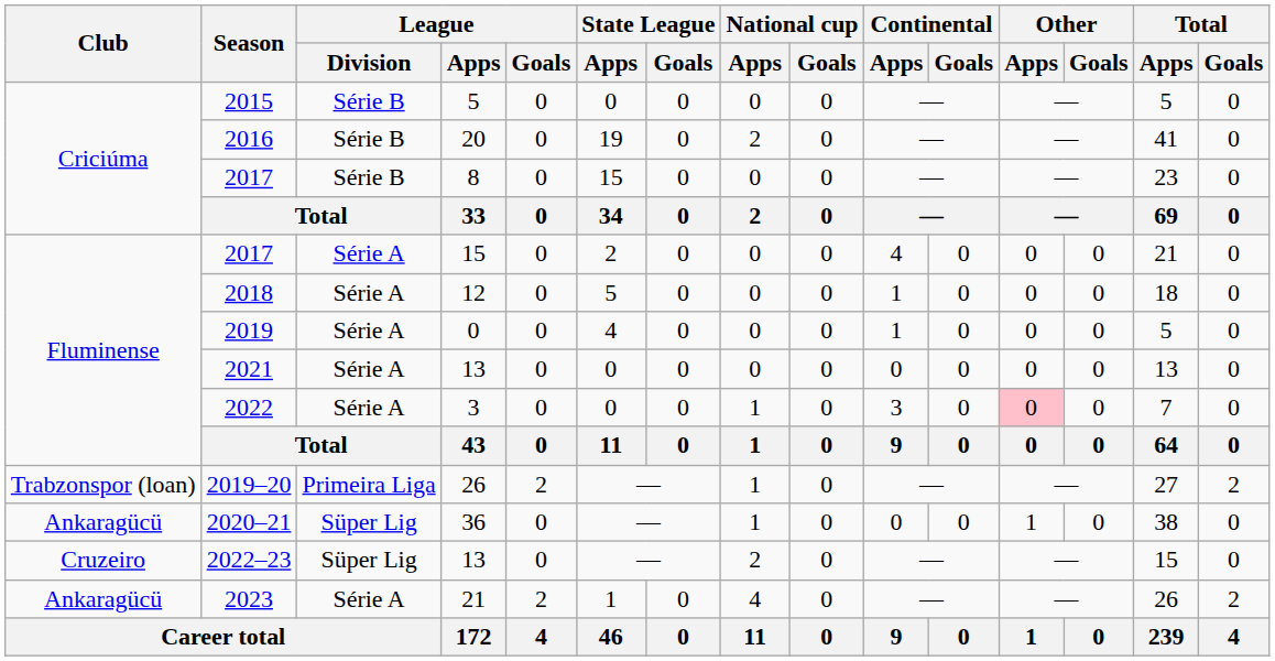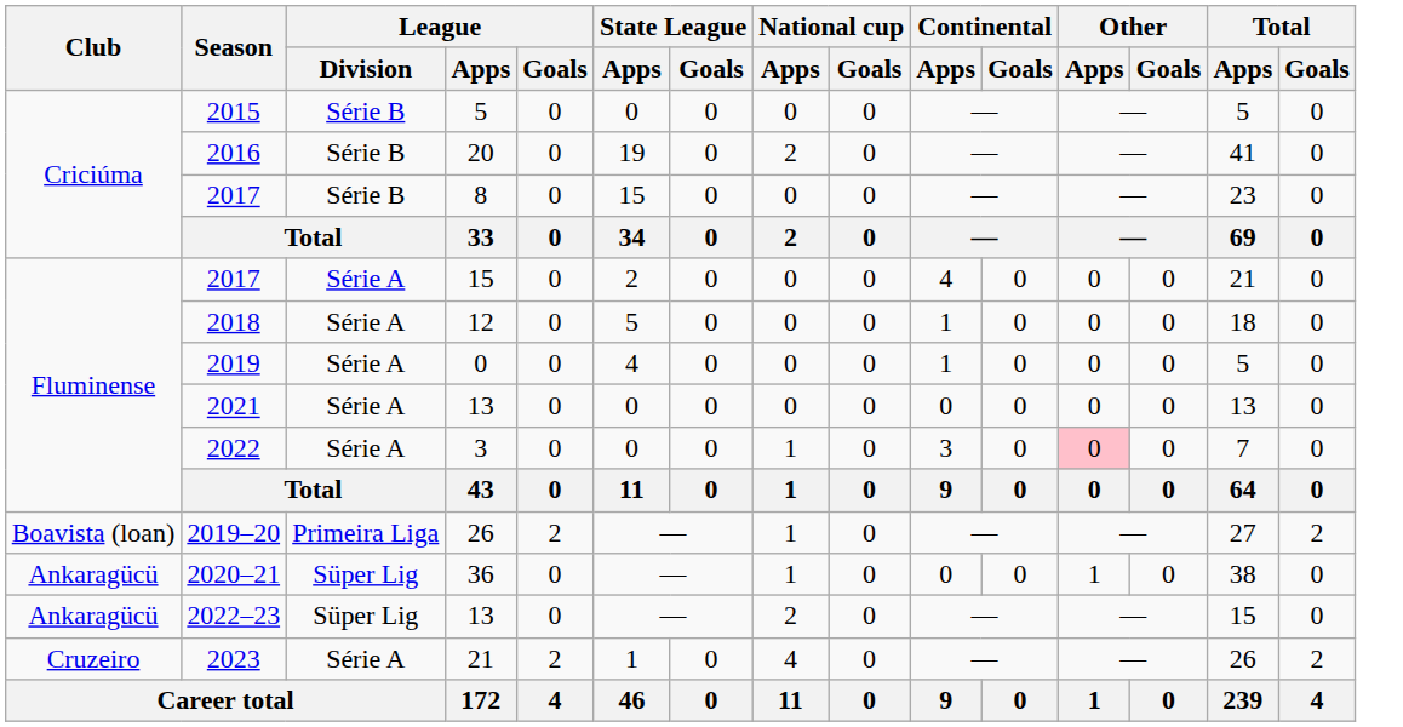 <table class="wikitable" style="text-align: center;">
 <tr>
 <th rowspan=2>Club</th>
 <th rowspan=2>Season</th>
 <th colspan=3>League</th>
 <th colspan=2>State League</th>
 <th colspan=2>National cup</th>
 <th colspan=2>Continental</th>
 <th colspan=2>Other</th>
 <th colspan=2>Total</th>
 </tr>
 <tr>
 <th>Division</th>
 <th>Apps</th>
 <th>Goals</th>
 <th>Apps</th>
 <th>Goals</th>
 <th>Apps</th>
 <th>Goals</th>
 <th>Apps</th>
 <th>Goals</th>
 <th>Apps</th>
 <th>Goals</th>
 <th>Apps</th>
 <th>Goals</th>
 </tr>
 <tr>
 <td rowspan="4"><a href='#'>Criciúma</a></td>
 <td><a href='#'>2015</a></td>
 <td><a href='#'>Série B</a></td>
 <td>5</td>
 <td>0</td>
 <td>0</td>
 <td>0</td>
 <td>0</td>
 <td>0</td>
 <td colspan="2">—</td>
 <td colspan="2">—</td>
 <td>5</td>
 <td>0</td>
 </tr>
 <tr>
 <td><a href='#'>2016</a></td>
 <td>Série B</td>
 <td>20</td>
 <td>0</td>
 <td>19</td>
 <td>0</td>
 <td>2</td>
 <td>0</td>
 <td colspan="2">—</td>
 <td colspan="2">—</td>
 <td>41</td>
 <td>0</td>
 </tr>
 <tr>
 <td><a href='#'>2017</a></td>
 <td>Série B</td>
 <td>8</td>
 <td>0</td>
 <td>15</td>
 <td>0</td>
 <td>0</td>
 <td>0</td>
 <td colspan="2">—</td>
 <td colspan="2">—</td>
 <td>23</td>
 <td>0</td>
 </tr>
 <tr>
 <th colspan=2>Total</th>
 <th>33</th>
 <th>0</th>
 <th>34</th>
 <th>0</th>
 <th>2</th>
 <th>0</th>
 <th colspan="2">—</th>
 <th colspan="2">—</th>
 <th>69</th>
 <th>0</th>
 </tr>
 <tr>
 <td rowspan="6"><a href='#'>Fluminense</a></td>
 <td><a href='#'>2017</a></td>
 <td><a href='#'>Série A</a></td>
 <td>15</td>
 <td>0</td>
 <td>2</td>
 <td>0</td>
 <td>0</td>
 <td>0</td>
 <td>4</td>
 <td>0</td>
 <td>0</td>
 <td>0</td>
 <td>21</td>
 <td>0</td>
 </tr>
 <tr>
 <td><a href='#'>2018</a></td>
 <td>Série A</td>
 <td>12</td>
 <td>0</td>
 <td>5</td>
 <td>0</td>
 <td>0</td>
 <td>0</td>
 <td>1</td>
 <td>0</td>
 <td>0</td>
 <td>0</td>
 <td>18</td>
 <td>0</td>
 </tr>
 <tr>
 <td><a href='#'>2019</a></td>
 <td>Série A</td>
 <td>0</td>
 <td>0</td>
 <td>4</td>
 <td>0</td>
 <td>0</td>
 <td>0</td>
 <td>1</td>
 <td>0</td>
 <td>0</td>
 <td>0</td>
 <td>5</td>
 <td>0</td>
 </tr>
 <tr>
 <td><a href='#'>2021</a></td>
 <td>Série A</td>
 <td>13</td>
 <td>0</td>
 <td>0</td>
 <td>0</td>
 <td>0</td>
 <td>0</td>
 <td>0</td>
 <td>0</td>
 <td>0</td>
 <td>0</td>
 <td>13</td>
 <td>0</td>
 </tr>
 <tr>
 <td><a href='#'>2022</a></td>
 <td>Série A</td>
 <td>3</td>
 <td>0</td>
 <td>0</td>
 <td>0</td>
 <td>1</td>
 <td>0</td>
 <td>3</td>
 <td>0</td>
 <td style="background: pink;">0</td>
 <td>0</td>
 <td>7</td>
 <td>0</td>
 </tr>
 <tr>
 <th colspan=2>Total</th>
 <th>43</th>
 <th>0</th>
 <th>11</th>
 <th>0</th>
 <th>1</th>
 <th>0</th>
 <th>9</th>
 <th>0</th>
 <th>0</th>
 <th>0</th>
 <th>64</th>
 <th>0</th>
 </tr>
 <tr>
-<td><a href='#'>Trabzonspor</a> (loan)</td>
+<td><a href='#'>Boavista</a> (loan)</td>
 <td><a href='#'>2019–20</a></td>
 <td><a href='#'>Primeira Liga</a></td>
 <td>26</td>
 <td>2</td>
 <td colspan="2">—</td>
 <td>1</td>
 <td>0</td>
 <td colspan="2">—</td>
 <td colspan="2">—</td>
 <td>27</td>
 <td>2</td>
 </tr>
 <tr>
 <td><a href='#'>Ankaragücü</a></td>
 <td><a href='#'>2020–21</a></td>
 <td><a href='#'>Süper Lig</a></td>
 <td>36</td>
 <td>0</td>
 <td colspan="2">—</td>
 <td>1</td>
 <td>0</td>
 <td>0</td>
 <td>0</td>
 <td>1</td>
 <td>0</td>
 <td>38</td>
 <td>0</td>
 </tr>
 <tr>
-<td><a href='#'>Cruzeiro</a></td>
+<td><a href='#'>Ankaragücü</a></td>
 <td><a href='#'>2022–23</a></td>
 <td>Süper Lig</td>
 <td>13</td>
 <td>0</td>
 <td colspan="2">—</td>
 <td>2</td>
 <td>0</td>
 <td colspan="2">—</td>
 <td colspan="2">—</td>
 <td>15</td>
 <td>0</td>
 </tr>
 <tr>
-<td><a href='#'>Ankaragücü</a></td>
+<td><a href='#'>Cruzeiro</a></td>
 <td><a href='#'>2023</a></td>
 <td>Série A</td>
 <td>21</td>
 <td>2</td>
 <td>1</td>
 <td>0</td>
 <td>4</td>
 <td>0</td>
 <td colspan="2">—</td>
 <td colspan="2">—</td>
 <td>26</td>
 <td>2</td>
 </tr>
 <tr>
 <th colspan=3>Career total</th>
 <th>172</th>
 <th>4</th>
 <th>46</th>
 <th>0</th>
 <th>11</th>
 <th>0</th>
 <th>9</th>
 <th>0</th>
 <th>1</th>
 <th>0</th>
 <th>239</th>
 <th>4</th>
 </tr>
 </table>
